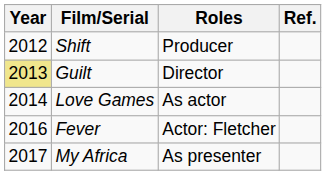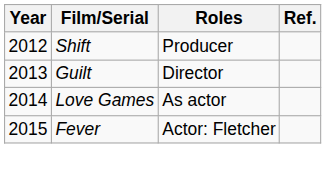 <table class="wikitable">
 <tr>
 <th>Year</th>
 <th>Film/Serial</th>
 <th>Roles</th>
 <th>Ref.</th>
 </tr>
 <tr>
 <td>2012</td>
 <td><em>Shift</em></td>
 <td>Producer</td>
 <td></td>
 </tr>
 <tr>
-<td style="background: khaki;">2013</td>
+<td>2013</td>
 <td><em>Guilt</em></td>
 <td>Director</td>
 <td></td>
 </tr>
 <tr>
 <td>2014</td>
 <td><em>Love Games</em></td>
 <td>As actor</td>
 <td></td>
 </tr>
 <tr>
-<td>2016</td>
+<td>2015</td>
 <td><em>Fever</em></td>
 <td>Actor: Fletcher</td>
 <td></td>
 </tr>
-<tr>
-<td>2017</td>
-<td><em>My Africa</em></td>
-<td>As presenter</td>
-<td></td>
-</tr>
 </table>
